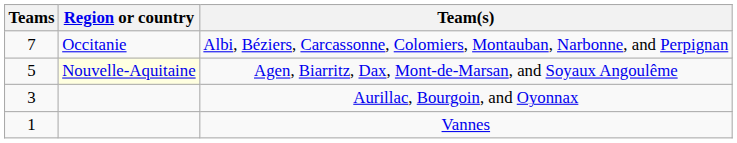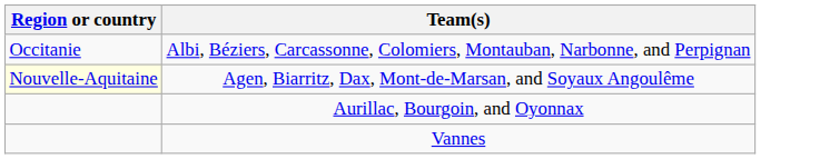 <table class="wikitable" style="text-align:center">
 <tr>
-<th>Teams</th>
 <th><a href='#'>Region</a> or country</th>
 <th>Team(s)</th>
 </tr>
 <tr>
-<td>7</td>
 <td align="left"><a href='#'>Occitanie</a></td>
 <td><a href='#'>Albi</a>, <a href='#'>Béziers</a>, <a href='#'>Carcassonne</a>, <a href='#'>Colomiers</a>, <a href='#'>Montauban</a>, <a href='#'>Narbonne</a>, and <a href='#'>Perpignan</a></td>
 </tr>
 <tr>
-<td>5</td>
 <td align="left" style="background: lightyellow;"><a href='#'>Nouvelle-Aquitaine</a></td>
 <td><a href='#'>Agen</a>, <a href='#'>Biarritz</a>, <a href='#'>Dax</a>, <a href='#'>Mont-de-Marsan</a>, and <a href='#'>Soyaux Angoulême</a></td>
 </tr>
 <tr>
-<td>3</td>
 <td align="left"></td>
 <td><a href='#'>Aurillac</a>, <a href='#'>Bourgoin</a>, and <a href='#'>Oyonnax</a></td>
 </tr>
 <tr>
-<td>1</td>
 <td align="left"></td>
 <td><a href='#'>Vannes</a></td>
 </tr>
 </table>
